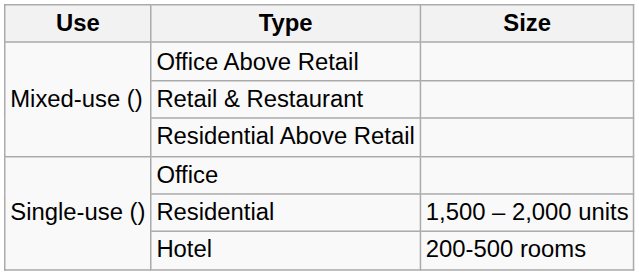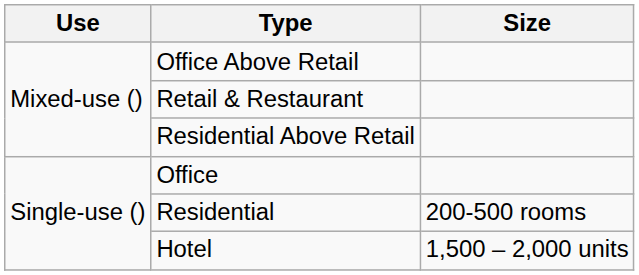 <table class="wikitable">
 <tr>
 <th>Use</th>
 <th>Type</th>
 <th>Size</th>
 </tr>
 <tr>
 <td rowspan="3">Mixed-use ()</td>
 <td>Office Above Retail</td>
 <td></td>
 </tr>
 <tr>
 <td>Retail & Restaurant</td>
 <td></td>
 </tr>
 <tr>
 <td>Residential Above Retail</td>
 <td></td>
 </tr>
 <tr>
 <td rowspan="3">Single-use ()</td>
 <td>Office</td>
 <td></td>
 </tr>
 <tr>
 <td>Residential</td>
-<td>1,500 – 2,000 units</td>
+<td>200-500 rooms</td>
 </tr>
 <tr>
 <td>Hotel</td>
-<td>200-500 rooms</td>
+<td>1,500 – 2,000 units</td>
 </tr>
 </table>
